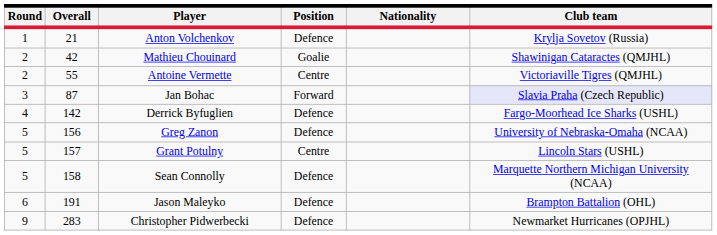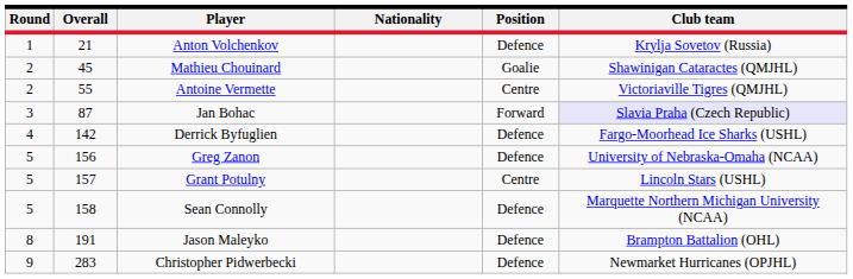 <table class="wikitable sortable" style="text-align:center">
 <tr style= "background:#FFFFFF; border-top:#010101 5px solid; border-bottom:#DA1A32 5px solid;">
 <th style="width:3em">Round</th>
 <th style="width:4em">Overall</th>
 <th style="width:15em">Player</th>
+<th style="width:10em">Nationality</th>
 <th style="width:5em">Position</th>
-<th style="width:10em">Nationality</th>
 <th style="width:20em">Club team</th>
 </tr>
 <tr>
 <td>1</td>
 <td>21</td>
 <td><a href='#'>Anton Volchenkov</a></td>
+<td></td>
 <td>Defence</td>
-<td></td>
 <td><a href='#'>Krylja Sovetov</a> (Russia)</td>
 </tr>
 <tr>
 <td>2</td>
-<td>42</td>
+<td>45</td>
 <td><a href='#'>Mathieu Chouinard</a></td>
+<td></td>
 <td>Goalie</td>
-<td></td>
 <td><a href='#'>Shawinigan Cataractes</a> (QMJHL)</td>
 </tr>
 <tr>
 <td>2</td>
 <td>55</td>
 <td><a href='#'>Antoine Vermette</a></td>
+<td></td>
 <td>Centre</td>
-<td></td>
 <td><a href='#'>Victoriaville Tigres</a> (QMJHL)</td>
 </tr>
 <tr>
 <td>3</td>
 <td>87</td>
 <td>Jan Bohac</td>
+<td></td>
 <td>Forward</td>
-<td></td>
 <td style="background: lavender;"><a href='#'>Slavia Praha</a> (Czech Republic)</td>
 </tr>
 <tr>
 <td>4</td>
 <td>142</td>
 <td>Derrick Byfuglien</td>
+<td></td>
 <td>Defence</td>
-<td></td>
 <td><a href='#'>Fargo-Moorhead Ice Sharks</a> (USHL)</td>
 </tr>
 <tr>
 <td>5</td>
 <td>156</td>
 <td><a href='#'>Greg Zanon</a></td>
+<td></td>
 <td>Defence</td>
-<td></td>
 <td><a href='#'>University of Nebraska-Omaha</a> (NCAA)</td>
 </tr>
 <tr>
 <td>5</td>
 <td>157</td>
 <td><a href='#'>Grant Potulny</a></td>
+<td></td>
 <td>Centre</td>
-<td></td>
 <td><a href='#'>Lincoln Stars</a> (USHL)</td>
 </tr>
 <tr>
 <td>5</td>
 <td>158</td>
 <td>Sean Connolly</td>
+<td></td>
 <td>Defence</td>
-<td></td>
 <td><a href='#'>Marquette Northern Michigan University</a> (NCAA)</td>
 </tr>
 <tr>
-<td>6</td>
+<td>8</td>
 <td>191</td>
 <td>Jason Maleyko</td>
+<td></td>
 <td>Defence</td>
-<td></td>
 <td><a href='#'>Brampton Battalion</a> (OHL)</td>
 </tr>
 <tr>
 <td>9</td>
 <td>283</td>
 <td>Christopher Pidwerbecki</td>
+<td></td>
 <td>Defence</td>
-<td></td>
 <td>Newmarket Hurricanes (OPJHL)</td>
 </tr>
 </table>
